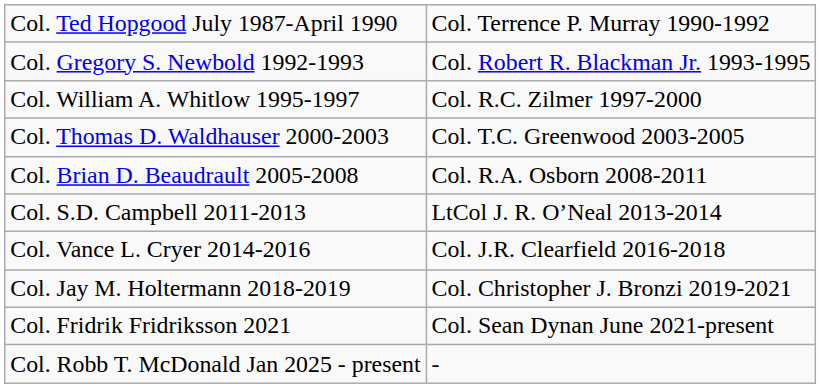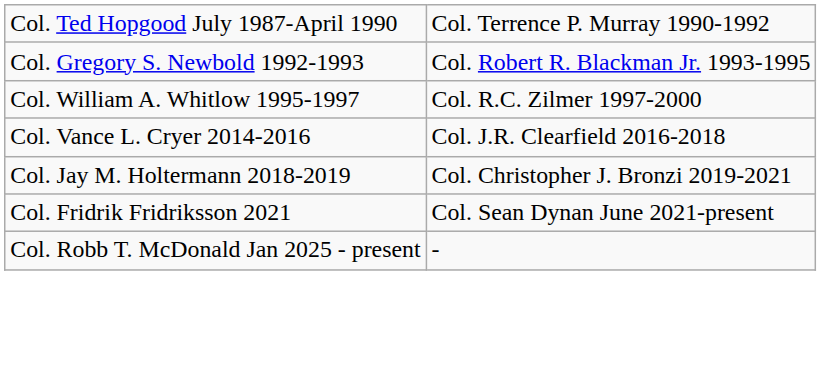 <table class="wikitable">
 <tr>
 <td>Col. <a href='#'>Ted Hopgood</a> July 1987-April 1990</td>
 <td>Col. Terrence P. Murray 1990-1992</td>
 </tr>
 <tr>
 <td>Col. <a href='#'>Gregory S. Newbold</a> 1992-1993</td>
 <td>Col. <a href='#'>Robert R. Blackman Jr.</a> 1993-1995</td>
 </tr>
 <tr>
 <td>Col. William A. Whitlow 1995-1997</td>
 <td>Col. R.C. Zilmer 1997-2000</td>
-</tr>
-<tr>
-<td>Col. <a href='#'>Thomas D. Waldhauser</a> 2000-2003</td>
-<td>Col. T.C. Greenwood 2003-2005</td>
-</tr>
-<tr>
-<td>Col. <a href='#'>Brian D. Beaudrault</a> 2005-2008</td>
-<td>Col. R.A. Osborn 2008-2011</td>
-</tr>
-<tr>
-<td>Col. S.D. Campbell 2011-2013</td>
-<td>LtCol J. R. O’Neal 2013-2014</td>
 </tr>
 <tr>
 <td>Col. Vance L. Cryer 2014-2016</td>
 <td>Col. J.R. Clearfield 2016-2018</td>
 </tr>
 <tr>
 <td>Col. Jay M. Holtermann 2018-2019</td>
 <td>Col. Christopher J. Bronzi 2019-2021</td>
 </tr>
 <tr>
 <td>Col. Fridrik Fridriksson 2021</td>
 <td>Col. Sean Dynan June 2021-present</td>
 </tr>
 <tr>
 <td>Col. Robb T. McDonald Jan 2025 - present</td>
 <td>-</td>
 </tr>
 </table>
